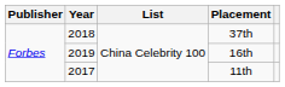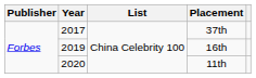 <table class="wikitable">
 <tr>
 <th>Publisher</th>
 <th>Year</th>
 <th>List</th>
 <th>Placement</th>
 <th class="unsortable"></th>
 </tr>
 <tr>
 <td rowspan="3"><em><a href='#'>Forbes</a></em></td>
-<td>2018</td>
+<td>2017</td>
 <td rowspan="3">China Celebrity 100</td>
 <td align="center">37th</td>
 <td align="center"></td>
 </tr>
 <tr>
 <td>2019</td>
 <td align="center">16th</td>
 <td align="center"></td>
 </tr>
 <tr>
-<td>2017</td>
+<td>2020</td>
 <td align="center">11th</td>
 <td align="center"></td>
 </tr>
 </table>
